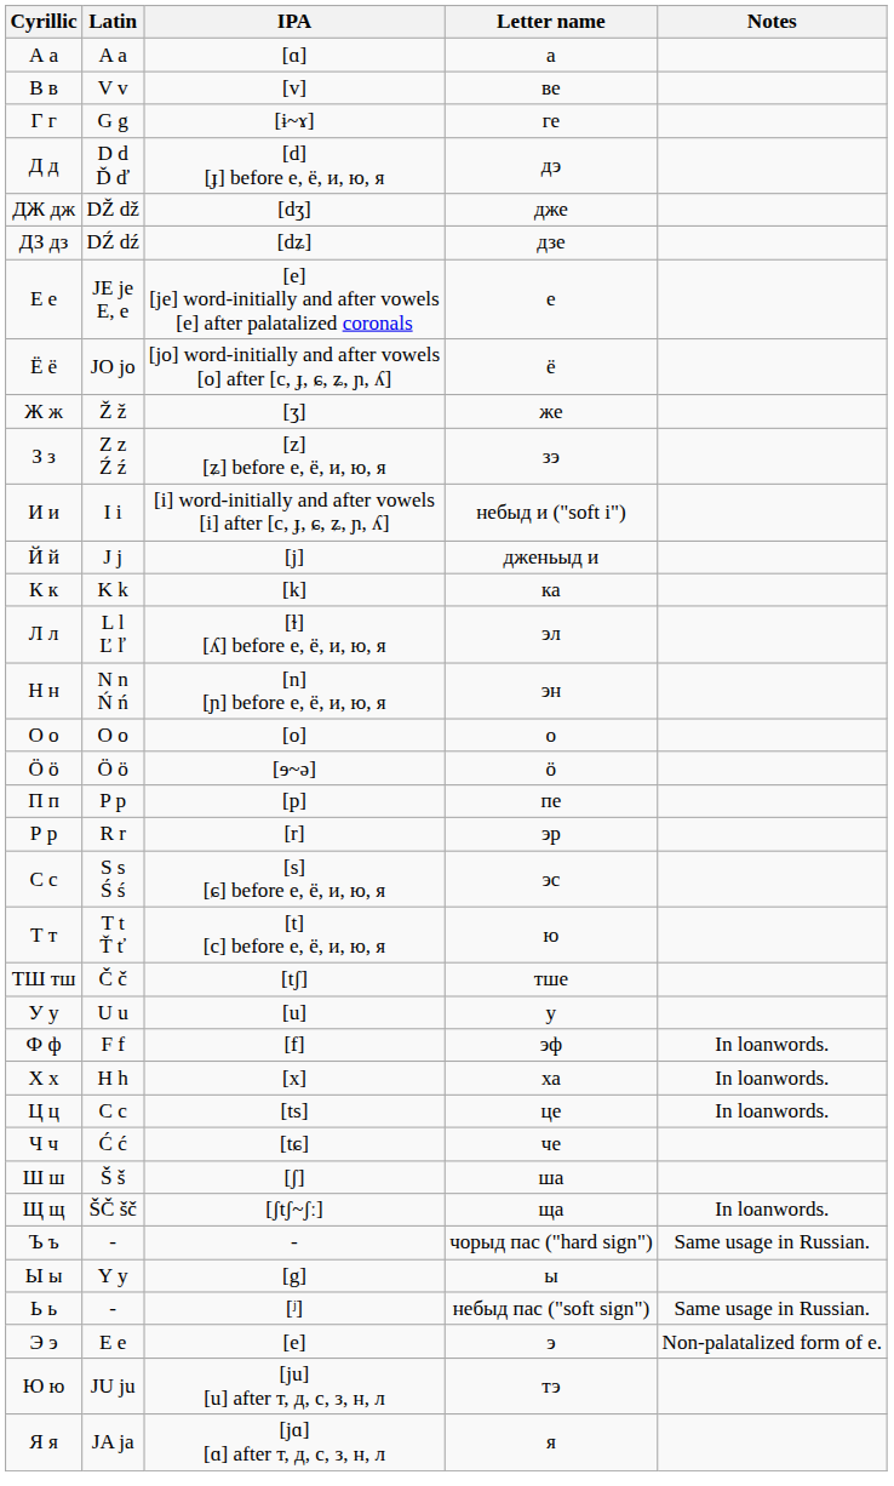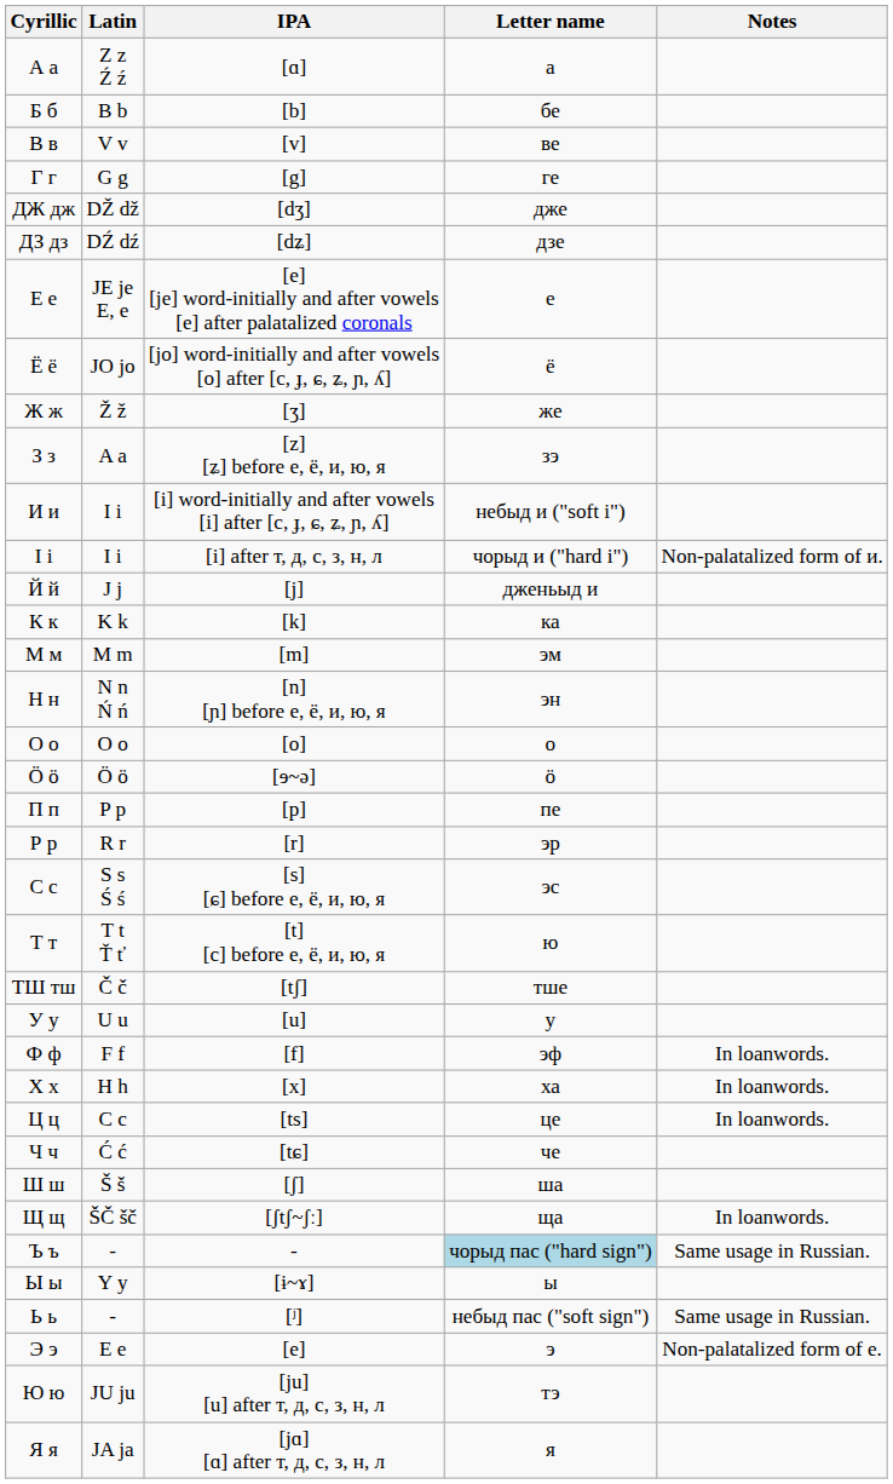 <table class="wikitable" style="text-align:center">
 <tr>
 <th>Cyrillic</th>
 <th>Latin</th>
 <th>IPA</th>
 <th>Letter name</th>
 <th>Notes</th>
 </tr>
 <tr>
 <td>А а</td>
-<td>A a</td>
+<td>Z z<br>Ź ź</td>
 <td>[ɑ]</td>
 <td>а</td>
+<td></td>
+</tr>
+<tr>
+<td>Б б</td>
+<td>B b</td>
+<td>[b]</td>
+<td>бе</td>
 <td></td>
 </tr>
 <tr>
 <td>В в</td>
 <td>V v</td>
 <td>[v]</td>
 <td>ве</td>
 <td></td>
 </tr>
 <tr>
 <td>Г г</td>
 <td>G g</td>
-<td>[ɨ~ɤ]</td>
+<td>[g]</td>
 <td>ге</td>
-<td></td>
-</tr>
-<tr>
-<td>Д д</td>
-<td>D d<br>Ď ď</td>
-<td>[d]<br>[ɟ] before е, ё, и, ю, я</td>
-<td>дэ</td>
 <td></td>
 </tr>
 <tr>
 <td>ДЖ дж</td>
 <td>DŽ dž</td>
 <td>[dʒ]</td>
 <td>дже</td>
 </tr>
 <tr>
 <td>ДЗ дз</td>
 <td>DŹ dź</td>
 <td>[dʑ]</td>
 <td>дзе</td>
 <td></td>
 </tr>
 <tr>
 <td>Е е</td>
 <td>JE je<br>E, e</td>
 <td>[e]<br>[je] word-initially and after vowels<br>[e] after palatalized <a href='#'>coronals</a></td>
 <td>е</td>
 <td></td>
 </tr>
 <tr>
 <td>Ё ё</td>
 <td>JO jo</td>
 <td>[jo] word-initially and after vowels<br>[o] after [c, ɟ, ɕ, ʑ, ɲ, ʎ]</td>
 <td>ё</td>
 <td></td>
 </tr>
 <tr>
 <td>Ж ж</td>
 <td>Ž ž</td>
 <td>[ʒ]</td>
 <td>же</td>
 <td></td>
 </tr>
 <tr>
 <td>З з</td>
-<td>Z z<br>Ź ź</td>
+<td>A a</td>
 <td>[z]<br>[ʑ] before е, ё, и, ю, я</td>
 <td>зэ</td>
 <td></td>
 </tr>
 <tr>
 <td>И и</td>
 <td>I i</td>
 <td>[i] word-initially and after vowels<br>[i] after [c, ɟ, ɕ, ʑ, ɲ, ʎ]</td>
 <td>небыд и ("soft i")</td>
 <td></td>
+</tr>
+<tr>
+<td>І і</td>
+<td>I i</td>
+<td>[i] after т, д, с, з, н, л</td>
+<td>чорыд и ("hard i")</td>
+<td>Non-palatalized form of и.</td>
 </tr>
 <tr>
 <td>Й й</td>
 <td>J j</td>
 <td>[j]</td>
 <td>дженьыд и</td>
 <td></td>
 </tr>
 <tr>
 <td>К к</td>
 <td>K k</td>
 <td>[k]</td>
 <td>ка</td>
 <td></td>
 </tr>
 <tr>
-<td>Л л</td>
-<td>L l<br>Ľ ľ</td>
-<td>[ɫ]<br>[ʎ] before е, ё, и, ю, я</td>
-<td>эл</td>
+<td>М м</td>
+<td>M m</td>
+<td>[m]</td>
+<td>эм</td>
 <td></td>
 </tr>
 <tr>
 <td>Н н</td>
 <td>N n<br>Ń ń</td>
 <td>[n]<br>[ɲ] before е, ё, и, ю, я</td>
 <td>эн</td>
 <td></td>
 </tr>
 <tr>
 <td>О о</td>
 <td>O o</td>
 <td>[o]</td>
 <td>о</td>
 <td></td>
 </tr>
 <tr>
 <td>Ӧ ӧ</td>
 <td>Ö ö</td>
 <td>[ɘ~ə]</td>
 <td>ӧ</td>
 <td></td>
 </tr>
 <tr>
 <td>П п</td>
 <td>P p</td>
 <td>[p]</td>
 <td>пе</td>
 <td></td>
 </tr>
 <tr>
 <td>Р р</td>
 <td>R r</td>
 <td>[r]</td>
 <td>эр</td>
 <td></td>
 </tr>
 <tr>
 <td>С с</td>
 <td>S s<br>Ś ś</td>
 <td>[s]<br>[ɕ] before е, ё, и, ю, я</td>
 <td>эс</td>
 <td></td>
 </tr>
 <tr>
 <td>Т т</td>
 <td>T t<br>Ť ť</td>
 <td>[t]<br>[c] before е, ё, и, ю, я</td>
 <td>ю</td>
 <td></td>
 </tr>
 <tr>
 <td>ТШ тш</td>
 <td>Č č</td>
 <td>[tʃ]</td>
 <td>тше</td>
 <td></td>
 </tr>
 <tr>
 <td>У у</td>
 <td>U u</td>
 <td>[u]</td>
 <td>у</td>
 <td></td>
 </tr>
 <tr>
 <td>Ф ф</td>
 <td>F f</td>
 <td>[f]</td>
 <td>эф</td>
 <td>In loanwords.</td>
 </tr>
 <tr>
 <td>Х х</td>
 <td>H h</td>
 <td>[x]</td>
 <td>ха</td>
 <td>In loanwords.</td>
 </tr>
 <tr>
 <td>Ц ц</td>
 <td>C c</td>
 <td>[ts]</td>
 <td>це</td>
 <td>In loanwords.</td>
 </tr>
 <tr>
 <td>Ч ч</td>
 <td>Ć ć</td>
 <td>[tɕ]</td>
 <td>че</td>
 <td></td>
 </tr>
 <tr>
 <td>Ш ш</td>
 <td>Š š</td>
 <td>[ʃ]</td>
 <td>ша</td>
 <td></td>
 </tr>
 <tr>
 <td>Щ щ</td>
 <td>ŠČ šč</td>
 <td>[ʃtʃ~ʃː]</td>
 <td>ща</td>
 <td>In loanwords.</td>
 </tr>
 <tr>
 <td>Ъ ъ</td>
 <td>-</td>
 <td>-</td>
-<td>чорыд пас ("hard sign")</td>
+<td style="background: lightblue;">чорыд пас ("hard sign")</td>
 <td>Same usage in Russian.</td>
 </tr>
 <tr>
 <td>Ы ы</td>
 <td>Y y</td>
-<td>[g]</td>
+<td>[ɨ~ɤ]</td>
 <td>ы</td>
 <td></td>
 </tr>
 <tr>
 <td>Ь ь</td>
 <td>-</td>
 <td>[ʲ]</td>
 <td>небыд пас ("soft sign")</td>
 <td>Same usage in Russian.</td>
 </tr>
 <tr>
 <td>Э э</td>
 <td>E e</td>
 <td>[e]</td>
 <td>э</td>
 <td>Non-palatalized form of е.</td>
 </tr>
 <tr>
 <td>Ю ю</td>
 <td>JU ju</td>
 <td>[ju]<br>[u] after т, д, с, з, н, л</td>
 <td>тэ</td>
 <td></td>
 </tr>
 <tr>
 <td>Я я</td>
 <td>JA ja</td>
 <td>[jɑ]<br>[ɑ] after т, д, с, з, н, л</td>
 <td>я</td>
 <td></td>
 </tr>
 </table>
